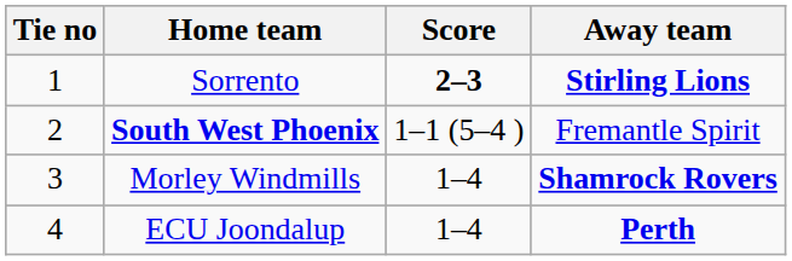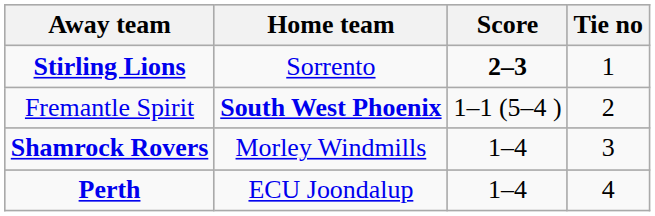 <table class="wikitable" style="text-align:center">
 <tr>
-<th>Tie no</th>
+<th>Away team</th>
 <th>Home team</th>
 <th>Score</th>
-<th>Away team</th>
+<th>Tie no</th>
 </tr>
 <tr>
-<td>1</td>
+<td><strong><a href='#'>Stirling Lions</a></strong></td>
 <td><a href='#'>Sorrento</a></td>
 <td><strong>2–3</strong></td>
-<td><strong><a href='#'>Stirling Lions</a></strong></td>
+<td>1</td>
 </tr>
 <tr>
-<td>2</td>
+<td><a href='#'>Fremantle Spirit</a></td>
 <td><strong><a href='#'>South West Phoenix</a></strong></td>
 <td>1–1 (5–4 )</td>
-<td><a href='#'>Fremantle Spirit</a></td>
+<td>2</td>
 </tr>
 <tr>
-<td>3</td>
+<td><strong><a href='#'>Shamrock Rovers</a></strong></td>
 <td><a href='#'>Morley Windmills</a></td>
 <td>1–4</td>
-<td><strong><a href='#'>Shamrock Rovers</a></strong></td>
+<td>3</td>
 </tr>
 <tr>
-<td>4</td>
+<td><strong><a href='#'>Perth</a></strong></td>
 <td><a href='#'>ECU Joondalup</a></td>
 <td>1–4</td>
-<td><strong><a href='#'>Perth</a></strong></td>
+<td>4</td>
 </tr>
 </table>
